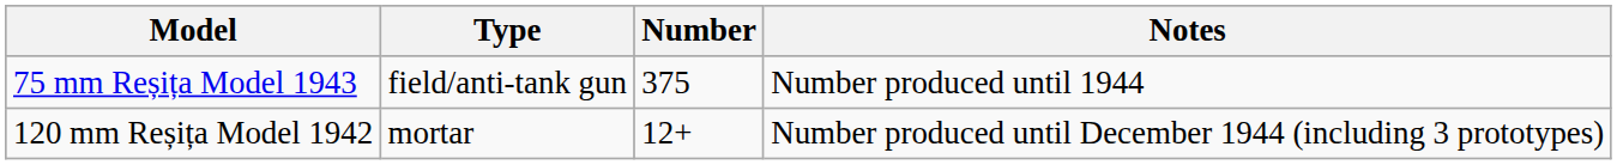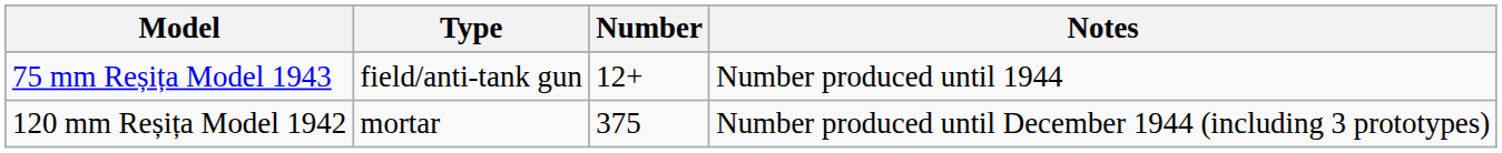 <table class="wikitable">
 <tr>
 <th>Model</th>
 <th>Type</th>
 <th>Number</th>
 <th>Notes</th>
 </tr>
 <tr>
 <td><a href='#'>75 mm Reșița Model 1943</a></td>
 <td>field/anti-tank gun</td>
-<td>375</td>
+<td>12+</td>
 <td>Number produced until 1944</td>
 </tr>
 <tr>
 <td>120 mm Reșița Model 1942</td>
 <td>mortar</td>
-<td>12+</td>
+<td>375</td>
 <td>Number produced until December 1944 (including 3 prototypes)</td>
 </tr>
 </table>
